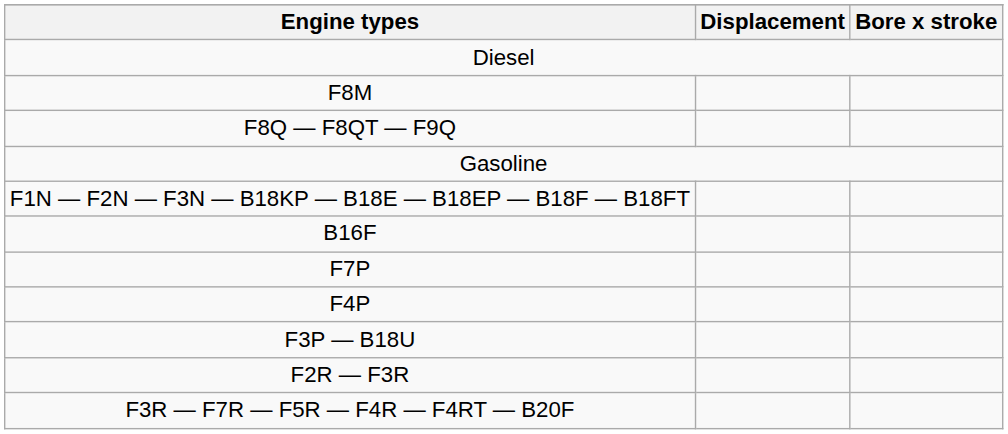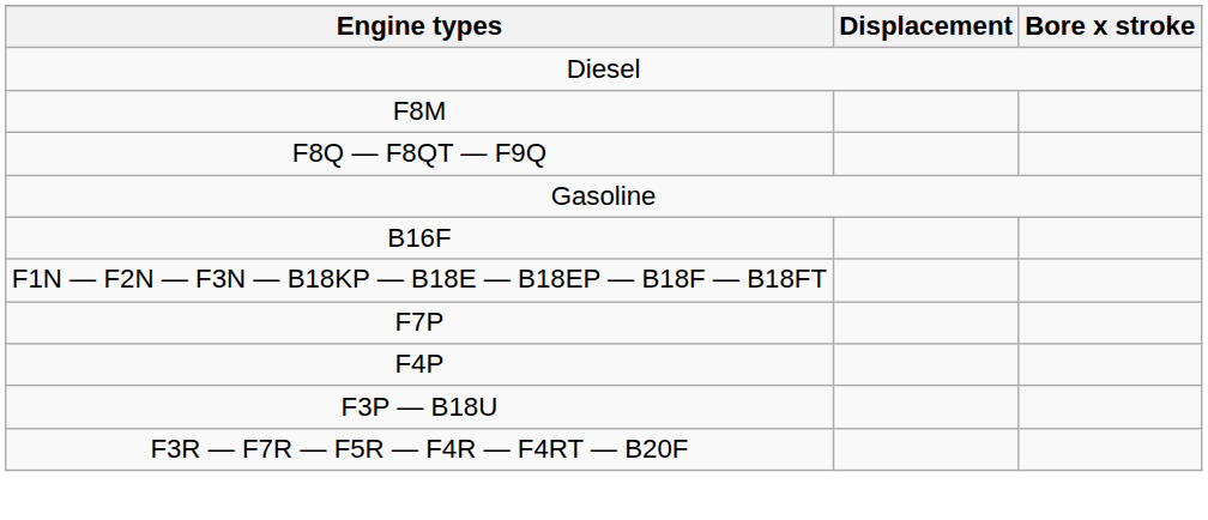 <table class="wikitable" style="text-align:center;">
 <tr class="sortbottom">
 </tr>
 <tr>
 <th>Engine types</th>
 <th>Displacement</th>
 <th>Bore x stroke</th>
 </tr>
 <tr>
 <td colspan="3">Diesel</td>
 </tr>
 <tr>
 <td>F8M</td>
 <td></td>
 <td></td>
 </tr>
 <tr>
 <td>F8Q — F8QT — F9Q</td>
 <td></td>
 <td></td>
 </tr>
 <tr>
 <td colspan="3">Gasoline</td>
 </tr>
 <tr>
-<td>F1N — F2N — F3N — B18KP — B18E — B18EP — B18F — B18FT</td>
+<td>B16F</td>
 <td></td>
 <td></td>
 </tr>
 <tr>
-<td>B16F</td>
+<td>F1N — F2N — F3N — B18KP — B18E — B18EP — B18F — B18FT</td>
 <td></td>
 <td></td>
 </tr>
 <tr>
 <td>F7P</td>
 <td></td>
 <td></td>
 </tr>
 <tr>
 <td>F4P</td>
 <td></td>
 <td></td>
 </tr>
 <tr>
 <td>F3P — B18U</td>
 <td></td>
 <td></td>
 </tr>
 <tr>
-<td>F2R — F3R</td>
-<td></td>
-<td></td>
-</tr>
-<tr>
 <td>F3R — F7R — F5R — F4R — F4RT — B20F</td>
 <td></td>
 <td></td>
 </tr>
 </table>
